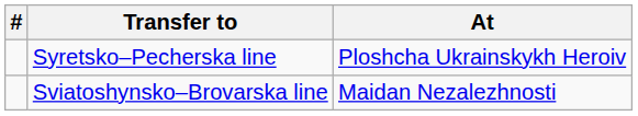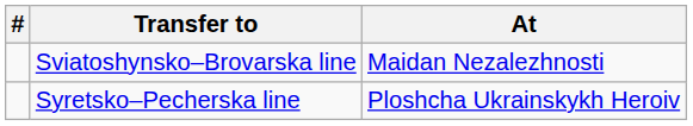 <table class="wikitable" style="border-collapse: collapse; text-align: left;">
 <tr>
 <th>#</th>
 <th>Transfer to</th>
 <th>At</th>
 </tr>
 <tr>
 <td style="padding:0px;"></td>
+<td style="text-align: left;"><a href='#'>Sviatoshynsko–Brovarska line</a></td>
+<td><a href='#'>Maidan Nezalezhnosti</a></td>
+</tr>
+<tr>
+<td style="padding:0px;"></td>
 <td style="text-align: left;"><a href='#'>Syretsko–Pecherska line</a></td>
 <td><a href='#'>Ploshcha Ukrainskykh Heroiv</a></td>
 </tr>
-<tr>
-<td style="padding:0px;"></td>
-<td style="text-align: left;"><a href='#'>Sviatoshynsko–Brovarska line</a></td>
-<td><a href='#'>Maidan Nezalezhnosti</a></td>
-</tr>
 </table>
